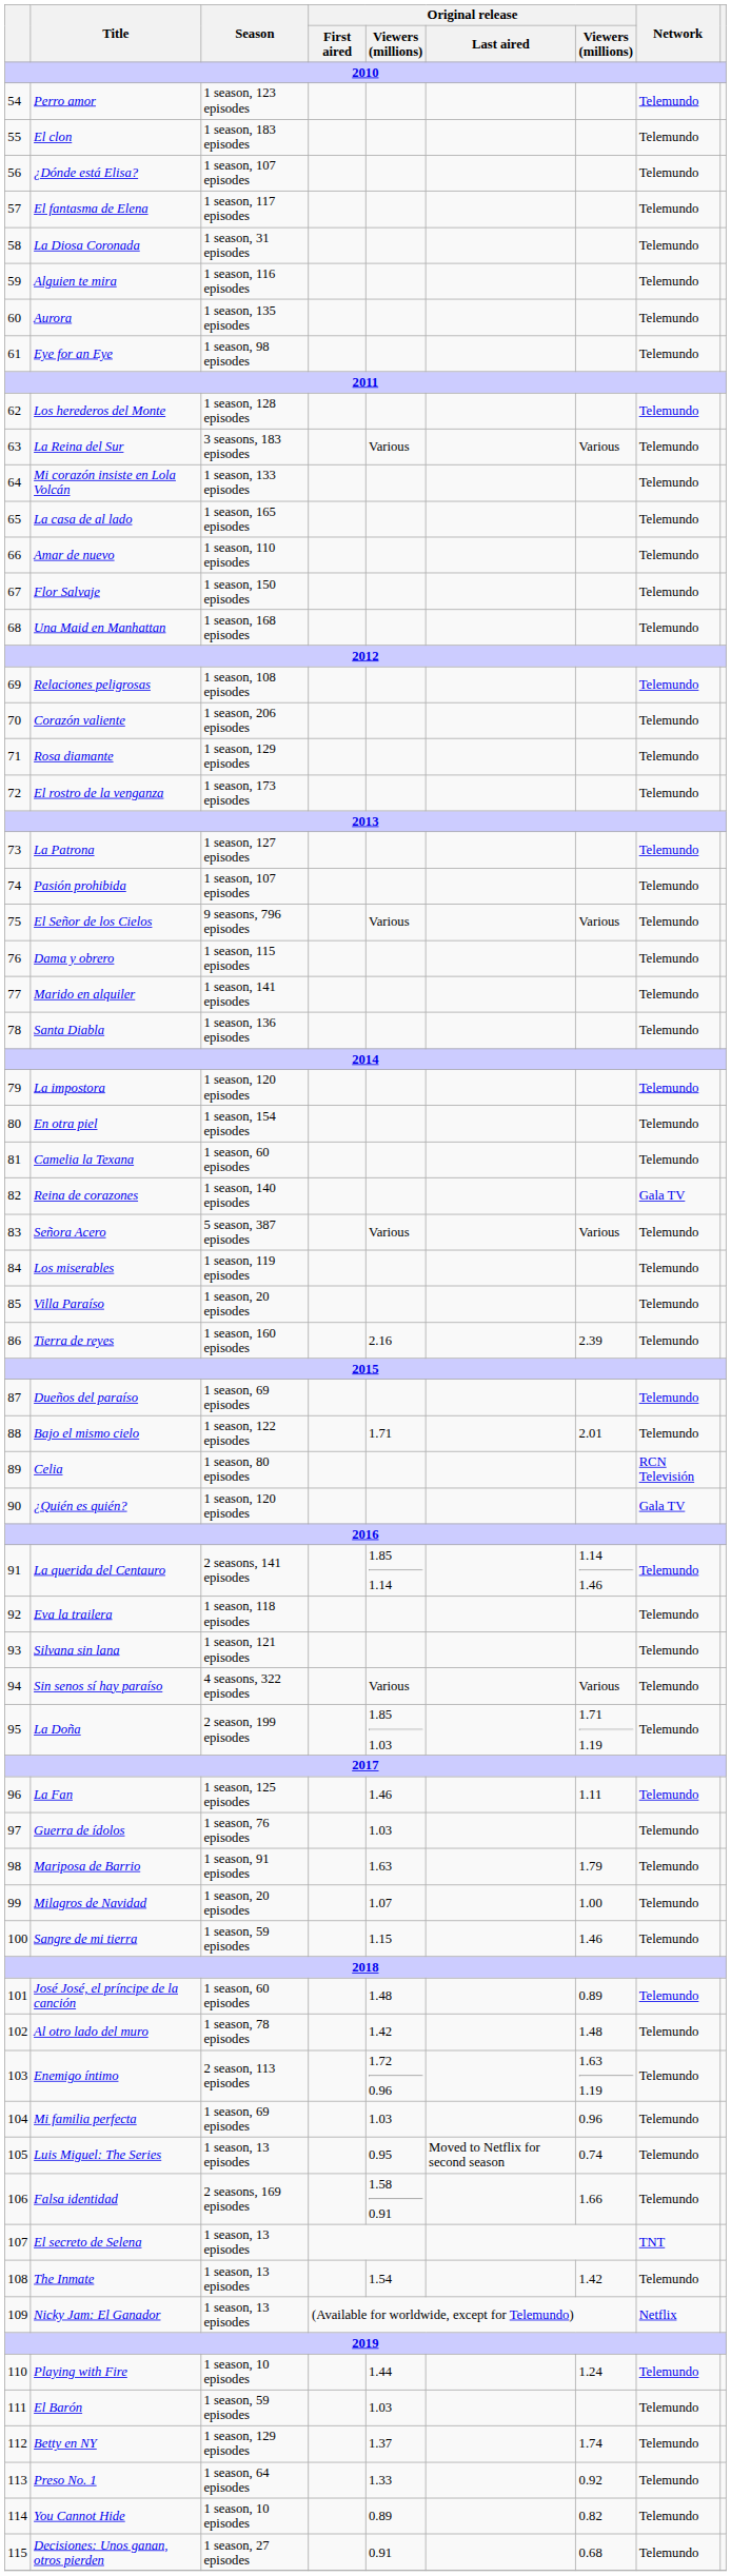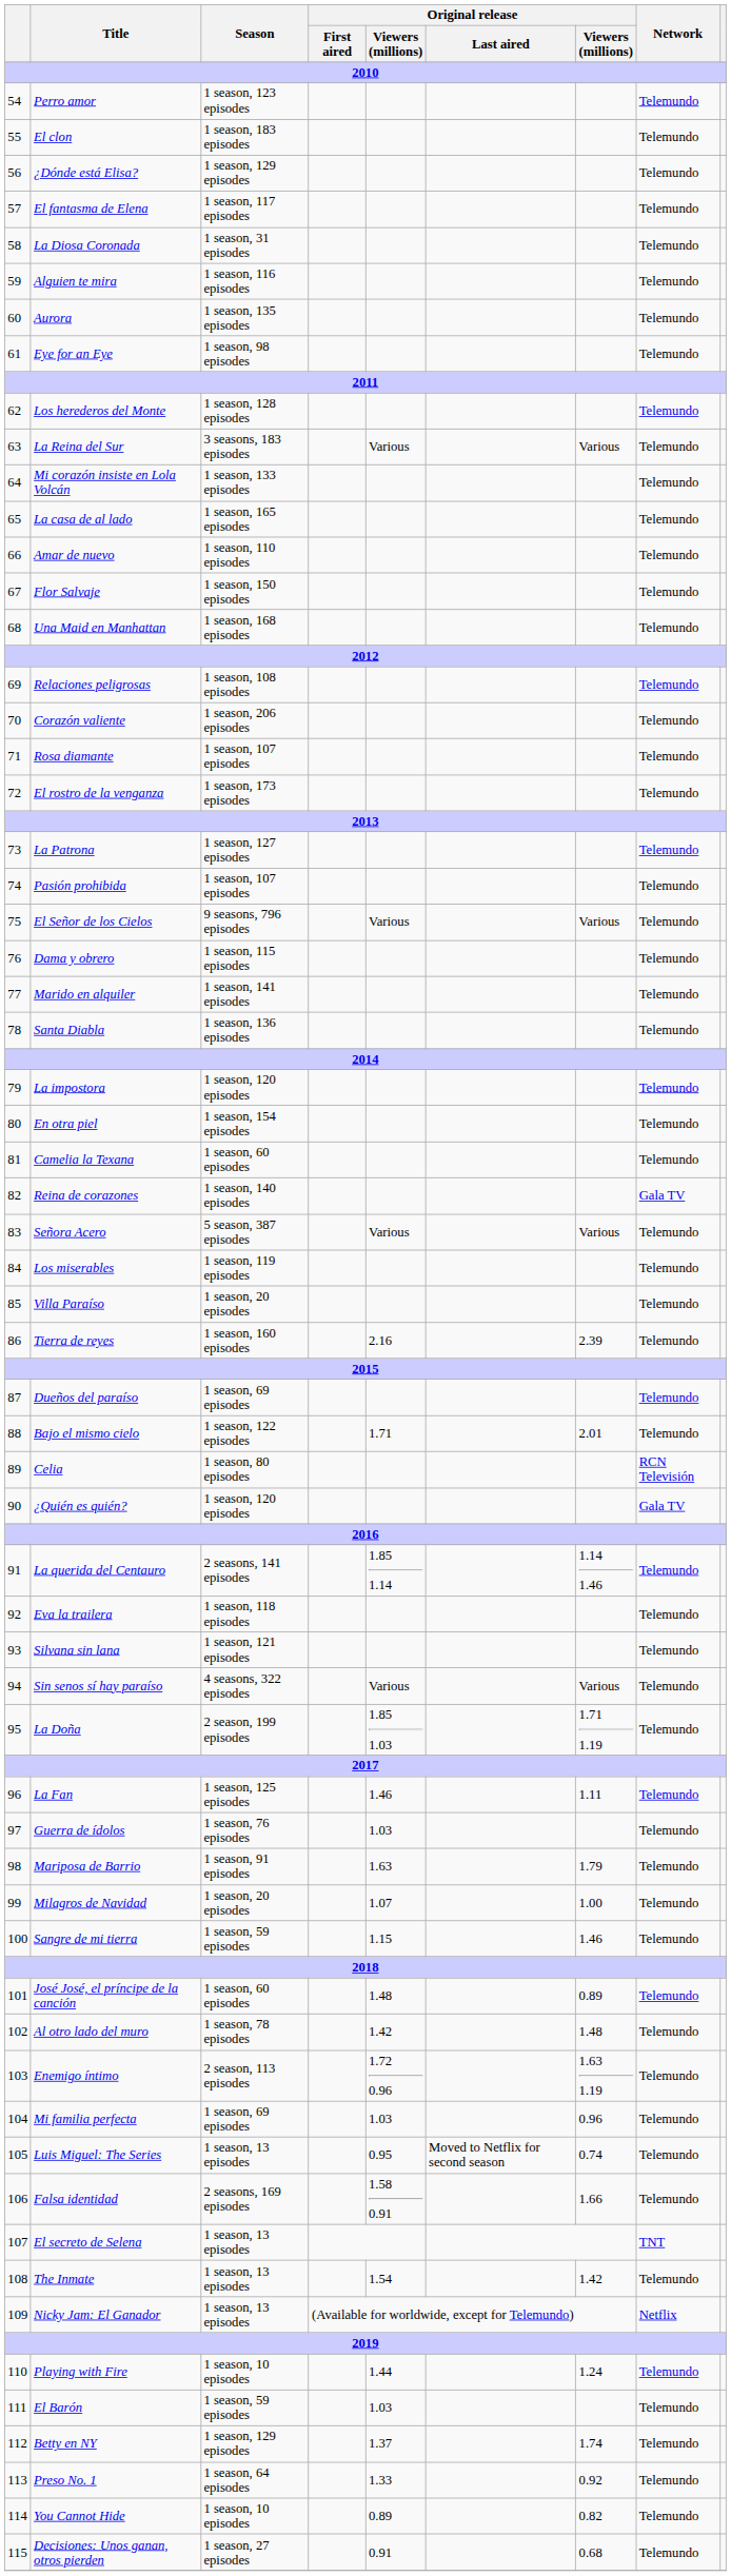 <table class="wikitable sortable">
 <tr>
 <th rowspan="2"></th>
 <th rowspan="2">Title</th>
 <th rowspan="2">Season</th>
 <th colspan="4">Original release</th>
 <th rowspan="2">Network</th>
 <th rowspan="2"></th>
 </tr>
 <tr>
 <th>First aired</th>
 <th>Viewers<br>(millions)</th>
 <th>Last aired</th>
 <th>Viewers<br>(millions)</th>
 </tr>
 <tr>
 <th colspan=10 style="background:#ccccff;"><a href='#'>2010</a></th>
 </tr>
 <tr>
 <td>54</td>
 <td><em><a href='#'>Perro amor</a></em></td>
 <td>1 season, 123 episodes</td>
 <td></td>
 <td></td>
 <td></td>
 <td></td>
 <td><a href='#'>Telemundo</a></td>
 <td></td>
 </tr>
 <tr>
 <td>55</td>
 <td><em><a href='#'>El clon</a></em></td>
 <td>1 season, 183 episodes</td>
 <td></td>
 <td></td>
 <td></td>
 <td></td>
 <td>Telemundo</td>
 <td></td>
 </tr>
 <tr>
 <td>56</td>
 <td><em><a href='#'>¿Dónde está Elisa?</a></em></td>
-<td>1 season, 107 episodes</td>
+<td>1 season, 129 episodes</td>
 <td></td>
 <td></td>
 <td></td>
 <td></td>
 <td>Telemundo</td>
 <td></td>
 </tr>
 <tr>
 <td>57</td>
 <td><em><a href='#'>El fantasma de Elena</a></em></td>
 <td>1 season, 117 episodes</td>
 <td></td>
 <td></td>
 <td></td>
 <td></td>
 <td>Telemundo</td>
 <td></td>
 </tr>
 <tr>
 <td>58</td>
 <td><em><a href='#'>La Diosa Coronada</a></em></td>
 <td>1 season, 31 episodes</td>
 <td></td>
 <td></td>
 <td></td>
 <td></td>
 <td>Telemundo</td>
 <td></td>
 </tr>
 <tr>
 <td>59</td>
 <td><em><a href='#'>Alguien te mira</a></em></td>
 <td>1 season, 116 episodes</td>
 <td></td>
 <td></td>
 <td></td>
 <td></td>
 <td>Telemundo</td>
 <td></td>
 </tr>
 <tr>
 <td>60</td>
 <td><em><a href='#'>Aurora</a></em></td>
 <td>1 season, 135 episodes</td>
 <td></td>
 <td></td>
 <td></td>
 <td></td>
 <td>Telemundo</td>
 <td></td>
 </tr>
 <tr>
 <td>61</td>
 <td><em><a href='#'>Eye for an Eye</a></em></td>
 <td>1 season, 98 episodes</td>
 <td></td>
 <td></td>
 <td></td>
 <td></td>
 <td>Telemundo</td>
 <td></td>
 </tr>
 <tr>
 <th colspan=10 style="background:#ccccff;"><a href='#'>2011</a></th>
 </tr>
 <tr>
 <td>62</td>
 <td><em><a href='#'>Los herederos del Monte</a></em></td>
 <td>1 season, 128 episodes</td>
 <td></td>
 <td></td>
 <td></td>
 <td></td>
 <td><a href='#'>Telemundo</a></td>
 <td></td>
 </tr>
 <tr>
 <td>63</td>
 <td><em><a href='#'>La Reina del Sur</a></em></td>
 <td>3 seasons, 183 episodes</td>
 <td></td>
 <td>Various</td>
 <td></td>
 <td>Various</td>
 <td>Telemundo</td>
 <td></td>
 </tr>
 <tr>
 <td>64</td>
 <td><em><a href='#'>Mi corazón insiste en Lola Volcán</a></em></td>
 <td>1 season, 133 episodes</td>
 <td></td>
 <td></td>
 <td></td>
 <td></td>
 <td>Telemundo</td>
 <td></td>
 </tr>
 <tr>
 <td>65</td>
 <td><em><a href='#'>La casa de al lado</a></em></td>
 <td>1 season, 165 episodes</td>
 <td></td>
 <td></td>
 <td></td>
 <td></td>
 <td>Telemundo</td>
 <td></td>
 </tr>
 <tr>
 <td>66</td>
 <td><em><a href='#'>Amar de nuevo</a></em></td>
 <td>1 season, 110 episodes</td>
 <td></td>
 <td></td>
 <td></td>
 <td></td>
 <td>Telemundo</td>
 <td></td>
 </tr>
 <tr>
 <td>67</td>
 <td><em><a href='#'>Flor Salvaje</a></em></td>
 <td>1 season, 150 episodes</td>
 <td></td>
 <td></td>
 <td></td>
 <td></td>
 <td>Telemundo</td>
 <td></td>
 </tr>
 <tr>
 <td>68</td>
 <td><em><a href='#'>Una Maid en Manhattan</a></em></td>
 <td>1 season, 168 episodes</td>
 <td></td>
 <td></td>
 <td></td>
 <td></td>
 <td>Telemundo</td>
 <td></td>
 </tr>
 <tr>
 <th colspan=10 style="background:#ccccff;"><a href='#'>2012</a></th>
 </tr>
 <tr>
 <td>69</td>
 <td><em><a href='#'>Relaciones peligrosas</a></em></td>
 <td>1 season, 108 episodes</td>
 <td></td>
 <td></td>
 <td></td>
 <td></td>
 <td><a href='#'>Telemundo</a></td>
 <td></td>
 </tr>
 <tr>
 <td>70</td>
 <td><em><a href='#'>Corazón valiente</a></em></td>
 <td>1 season, 206 episodes</td>
 <td></td>
 <td></td>
 <td></td>
 <td></td>
 <td>Telemundo</td>
 <td></td>
 </tr>
 <tr>
 <td>71</td>
 <td><em><a href='#'>Rosa diamante</a></em></td>
-<td>1 season, 129 episodes</td>
+<td>1 season, 107 episodes</td>
 <td></td>
 <td></td>
 <td></td>
 <td></td>
 <td>Telemundo</td>
 <td></td>
 </tr>
 <tr>
 <td>72</td>
 <td><em><a href='#'>El rostro de la venganza</a></em></td>
 <td>1 season, 173 episodes</td>
 <td></td>
 <td></td>
 <td></td>
 <td></td>
 <td>Telemundo</td>
 <td></td>
 </tr>
 <tr>
 <th colspan=10 style="background:#ccccff;"><a href='#'>2013</a></th>
 </tr>
 <tr>
 <td>73</td>
 <td><em><a href='#'>La Patrona</a></em></td>
 <td>1 season, 127 episodes</td>
 <td></td>
 <td></td>
 <td></td>
 <td></td>
 <td><a href='#'>Telemundo</a></td>
 <td></td>
 </tr>
 <tr>
 <td>74</td>
 <td><em><a href='#'>Pasión prohibida</a></em></td>
 <td>1 season, 107 episodes</td>
 <td></td>
 <td></td>
 <td></td>
 <td></td>
 <td>Telemundo</td>
 <td></td>
 </tr>
 <tr>
 <td>75</td>
 <td><em><a href='#'>El Señor de los Cielos</a></em></td>
 <td>9 seasons, 796 episodes</td>
 <td></td>
 <td>Various</td>
 <td></td>
 <td>Various</td>
 <td>Telemundo</td>
 <td></td>
 </tr>
 <tr>
 <td>76</td>
 <td><em><a href='#'>Dama y obrero</a></em></td>
 <td>1 season, 115 episodes</td>
 <td></td>
 <td></td>
 <td></td>
 <td></td>
 <td>Telemundo</td>
 <td></td>
 </tr>
 <tr>
 <td>77</td>
 <td><em><a href='#'>Marido en alquiler</a></em></td>
 <td>1 season, 141 episodes</td>
 <td></td>
 <td></td>
 <td></td>
 <td></td>
 <td>Telemundo</td>
 <td></td>
 </tr>
 <tr>
 <td>78</td>
 <td><em><a href='#'>Santa Diabla</a></em></td>
 <td>1 season, 136 episodes</td>
 <td></td>
 <td></td>
 <td></td>
 <td></td>
 <td>Telemundo</td>
 <td></td>
 </tr>
 <tr>
 <th colspan=10 style="background:#ccccff;"><a href='#'>2014</a></th>
 </tr>
 <tr>
 <td>79</td>
 <td><em><a href='#'>La impostora</a></em></td>
 <td>1 season, 120 episodes</td>
 <td></td>
 <td></td>
 <td></td>
 <td></td>
 <td><a href='#'>Telemundo</a></td>
 <td></td>
 </tr>
 <tr>
 <td>80</td>
 <td><em><a href='#'>En otra piel</a></em></td>
 <td>1 season, 154 episodes</td>
 <td></td>
 <td></td>
 <td></td>
 <td></td>
 <td>Telemundo</td>
 <td></td>
 </tr>
 <tr>
 <td>81</td>
 <td><em><a href='#'>Camelia la Texana</a></em></td>
 <td>1 season, 60 episodes</td>
 <td></td>
 <td></td>
 <td></td>
 <td></td>
 <td>Telemundo</td>
 <td></td>
 </tr>
 <tr>
 <td>82</td>
 <td><em><a href='#'>Reina de corazones</a></em></td>
 <td>1 season, 140 episodes</td>
 <td></td>
 <td></td>
 <td></td>
 <td></td>
 <td><a href='#'>Gala TV</a></td>
 <td></td>
 </tr>
 <tr>
 <td>83</td>
 <td><em><a href='#'>Señora Acero</a></em></td>
 <td>5 season, 387 episodes</td>
 <td></td>
 <td>Various</td>
 <td></td>
 <td>Various</td>
 <td>Telemundo</td>
 <td></td>
 </tr>
 <tr>
 <td>84</td>
 <td><em><a href='#'>Los miserables</a></em></td>
 <td>1 season, 119 episodes</td>
 <td></td>
 <td></td>
 <td></td>
 <td></td>
 <td>Telemundo</td>
 <td></td>
 </tr>
 <tr>
 <td>85</td>
 <td><em><a href='#'>Villa Paraíso</a></em></td>
 <td>1 season, 20 episodes</td>
 <td></td>
 <td></td>
 <td></td>
 <td></td>
 <td>Telemundo</td>
 <td></td>
 </tr>
 <tr>
 <td>86</td>
 <td><em><a href='#'>Tierra de reyes</a></em></td>
 <td>1 season, 160 episodes</td>
 <td></td>
 <td>2.16</td>
 <td></td>
 <td>2.39</td>
 <td>Telemundo</td>
 <td></td>
 </tr>
 <tr>
 <th colspan=10 style="background:#ccccff;"><a href='#'>2015</a></th>
 </tr>
 <tr>
 <td>87</td>
 <td><em><a href='#'>Dueños del paraíso</a></em></td>
 <td>1 season, 69 episodes</td>
 <td></td>
 <td></td>
 <td></td>
 <td></td>
 <td><a href='#'>Telemundo</a></td>
 <td></td>
 </tr>
 <tr>
 <td>88</td>
 <td><em><a href='#'>Bajo el mismo cielo</a></em></td>
 <td>1 season, 122 episodes</td>
 <td></td>
 <td>1.71</td>
 <td></td>
 <td>2.01</td>
 <td>Telemundo</td>
 <td></td>
 </tr>
 <tr>
 <td>89</td>
 <td><em><a href='#'>Celia</a></em></td>
 <td>1 season, 80 episodes</td>
 <td></td>
 <td></td>
 <td></td>
 <td></td>
 <td><a href='#'>RCN Televisión</a></td>
 <td></td>
 </tr>
 <tr>
 <td>90</td>
 <td><em><a href='#'>¿Quién es quién?</a></em></td>
 <td>1 season, 120 episodes</td>
 <td></td>
 <td></td>
 <td></td>
 <td></td>
 <td><a href='#'>Gala TV</a></td>
 <td></td>
 </tr>
 <tr>
 <th colspan=10 style="background:#ccccff;"><a href='#'>2016</a></th>
 </tr>
 <tr>
 <td>91</td>
 <td><em><a href='#'>La querida del Centauro</a></em></td>
 <td>2 seasons, 141 episodes</td>
 <td></td>
 <td>1.85 <hr>1.14 </td>
 <td></td>
 <td>1.14 <hr>1.46 </td>
 <td><a href='#'>Telemundo</a></td>
 <td></td>
 </tr>
 <tr>
 <td>92</td>
 <td><em><a href='#'>Eva la trailera</a></em></td>
 <td>1 season, 118 episodes</td>
 <td></td>
 <td></td>
 <td></td>
 <td></td>
 <td>Telemundo</td>
 <td></td>
 </tr>
 <tr>
 <td>93</td>
 <td><em><a href='#'>Silvana sin lana</a></em></td>
 <td>1 season, 121 episodes</td>
 <td></td>
 <td></td>
 <td></td>
 <td></td>
 <td>Telemundo</td>
 <td></td>
 </tr>
 <tr>
 <td>94</td>
 <td><em><a href='#'>Sin senos sí hay paraíso</a></em></td>
 <td>4 seasons, 322 episodes</td>
 <td></td>
 <td>Various</td>
 <td></td>
 <td>Various</td>
 <td>Telemundo</td>
 <td></td>
 </tr>
 <tr>
 <td>95</td>
 <td><em><a href='#'>La Doña</a></em></td>
 <td>2 season, 199 episodes</td>
 <td></td>
 <td>1.85 <hr>1.03 </td>
 <td></td>
 <td>1.71 <hr>1.19 </td>
 <td>Telemundo</td>
 <td></td>
 </tr>
 <tr>
 <th colspan=10 style="background:#ccccff;"><a href='#'>2017</a></th>
 </tr>
 <tr>
 <td>96</td>
 <td><em><a href='#'>La Fan</a></em></td>
 <td>1 season, 125 episodes</td>
 <td></td>
 <td>1.46</td>
 <td></td>
 <td>1.11</td>
 <td><a href='#'>Telemundo</a></td>
 <td></td>
 </tr>
 <tr>
 <td>97</td>
 <td><em><a href='#'>Guerra de ídolos</a></em></td>
 <td>1 season, 76 episodes</td>
 <td></td>
 <td>1.03</td>
 <td></td>
 <td></td>
 <td>Telemundo</td>
 <td></td>
 </tr>
 <tr>
 <td>98</td>
 <td><em><a href='#'>Mariposa de Barrio</a></em></td>
 <td>1 season, 91 episodes</td>
 <td></td>
 <td>1.63</td>
 <td></td>
 <td>1.79</td>
 <td>Telemundo</td>
 <td></td>
 </tr>
 <tr>
 <td>99</td>
 <td><em><a href='#'>Milagros de Navidad</a></em></td>
 <td>1 season, 20 episodes</td>
 <td></td>
 <td>1.07</td>
 <td></td>
 <td>1.00</td>
 <td>Telemundo</td>
 <td></td>
 </tr>
 <tr>
 <td>100</td>
 <td><em><a href='#'>Sangre de mi tierra</a></em></td>
 <td>1 season, 59 episodes</td>
 <td></td>
 <td>1.15</td>
 <td></td>
 <td>1.46</td>
 <td>Telemundo</td>
 <td></td>
 </tr>
 <tr>
 <th colspan=10 style="background:#ccccff;"><a href='#'>2018</a></th>
 </tr>
 <tr>
 <td>101</td>
 <td><em><a href='#'>José José, el príncipe de la canción</a></em></td>
 <td>1 season, 60 episodes</td>
 <td></td>
 <td>1.48</td>
 <td></td>
 <td>0.89</td>
 <td><a href='#'>Telemundo</a></td>
 <td></td>
 </tr>
 <tr>
 <td>102</td>
 <td><em><a href='#'>Al otro lado del muro</a></em></td>
 <td>1 season, 78 episodes</td>
 <td></td>
 <td>1.42</td>
 <td></td>
 <td>1.48</td>
 <td>Telemundo</td>
 <td></td>
 </tr>
 <tr>
 <td>103</td>
 <td><em><a href='#'>Enemigo íntimo</a></em></td>
 <td>2 season, 113 episodes</td>
 <td></td>
 <td>1.72 <hr>0.96 </td>
 <td></td>
 <td>1.63 <hr>1.19 </td>
 <td>Telemundo</td>
 <td></td>
 </tr>
 <tr>
 <td>104</td>
 <td><em><a href='#'>Mi familia perfecta</a></em></td>
 <td>1 season, 69 episodes</td>
 <td></td>
 <td>1.03</td>
 <td></td>
 <td>0.96</td>
 <td>Telemundo</td>
 <td></td>
 </tr>
 <tr>
 <td>105</td>
 <td><em><a href='#'>Luis Miguel: The Series</a></em></td>
 <td>1 season, 13 episodes</td>
 <td></td>
 <td>0.95 </td>
 <td>Moved to Netflix for second season</td>
 <td>0.74 </td>
 <td>Telemundo</td>
 <td></td>
 </tr>
 <tr>
 <td>106</td>
 <td><em><a href='#'>Falsa identidad</a></em></td>
 <td>2 seasons, 169 episodes</td>
 <td></td>
 <td>1.58 <hr>0.91 </td>
 <td></td>
 <td>1.66 </td>
 <td>Telemundo</td>
 <td></td>
 </tr>
 <tr>
 <td>107</td>
 <td><em><a href='#'>El secreto de Selena</a></em></td>
 <td>1 season, 13 episodes</td>
 <td colspan="2"></td>
 <td colspan="2"></td>
 <td><a href='#'>TNT</a></td>
 <td></td>
 </tr>
 <tr>
 <td>108</td>
 <td><em><a href='#'>The Inmate</a></em></td>
 <td>1 season, 13 episodes</td>
 <td></td>
 <td>1.54</td>
 <td></td>
 <td>1.42</td>
 <td>Telemundo</td>
 <td></td>
 </tr>
 <tr>
 <td>109</td>
 <td><em><a href='#'>Nicky Jam: El Ganador</a></em></td>
 <td>1 season, 13 episodes</td>
 <td colspan="4"> (Available for worldwide, except for <a href='#'>Telemundo</a>)</td>
 <td><a href='#'>Netflix</a></td>
 <td></td>
 </tr>
 <tr>
 <th colspan=10 style="background:#ccccff;"><a href='#'>2019</a></th>
 </tr>
 <tr>
 <td>110</td>
 <td><em><a href='#'>Playing with Fire</a></em></td>
 <td>1 season, 10 episodes</td>
 <td></td>
 <td>1.44</td>
 <td></td>
 <td>1.24</td>
 <td><a href='#'>Telemundo</a></td>
 <td></td>
 </tr>
 <tr>
 <td>111</td>
 <td><em><a href='#'>El Barón</a></em></td>
 <td>1 season, 59 episodes</td>
 <td></td>
 <td>1.03</td>
 <td></td>
 <td></td>
 <td>Telemundo</td>
 <td></td>
 </tr>
 <tr>
 <td>112</td>
 <td><em><a href='#'>Betty en NY</a></em></td>
 <td>1 season, 129 episodes</td>
 <td></td>
 <td>1.37</td>
 <td></td>
 <td>1.74</td>
 <td>Telemundo</td>
 <td></td>
 </tr>
 <tr>
 <td>113</td>
 <td><em><a href='#'>Preso No. 1</a></em></td>
 <td>1 season, 64 episodes</td>
 <td></td>
 <td>1.33</td>
 <td></td>
 <td>0.92</td>
 <td>Telemundo</td>
 <td></td>
 </tr>
 <tr>
 <td>114</td>
 <td><em><a href='#'>You Cannot Hide</a></em></td>
 <td>1 season, 10 episodes</td>
 <td></td>
 <td>0.89</td>
 <td></td>
 <td>0.82</td>
 <td>Telemundo</td>
 <td></td>
 </tr>
 <tr>
 <td>115</td>
 <td><em><a href='#'>Decisiones: Unos ganan, otros pierden</a></em></td>
 <td>1 season, 27 episodes</td>
 <td></td>
 <td>0.91</td>
 <td></td>
 <td>0.68</td>
 <td>Telemundo</td>
 <td></td>
 </tr>
 <tr>
 </tr>
 </table>
